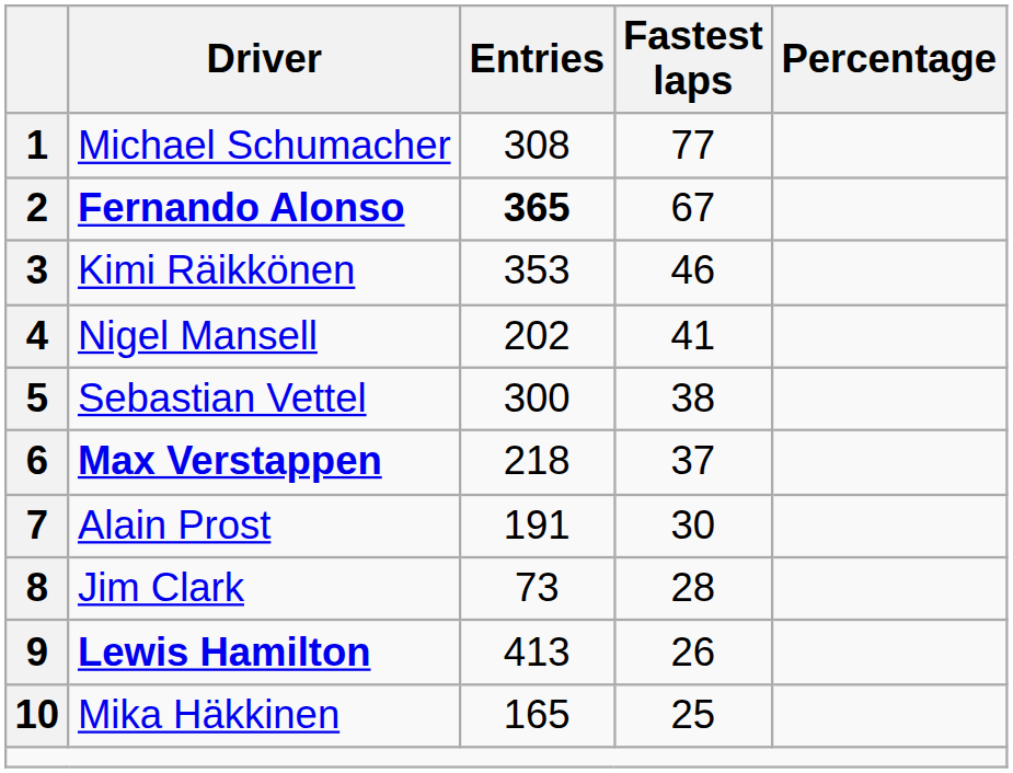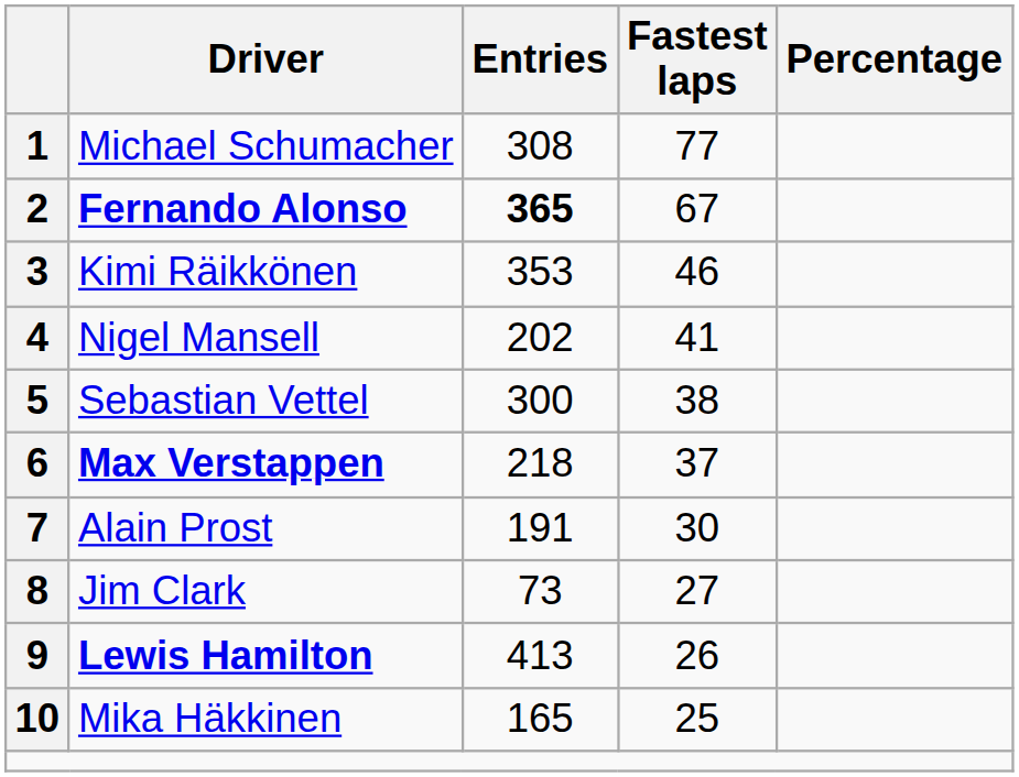 <table class="wikitable sortable" style="text-align:center">
 <tr>
 <th></th>
 <th>Driver</th>
 <th>Entries</th>
 <th>Fastest<br>laps</th>
 <th>Percentage</th>
 </tr>
 <tr>
 <th>1</th>
 <td align=left> <a href='#'>Michael Schumacher</a></td>
 <td>308</td>
 <td>77</td>
 <td></td>
 </tr>
 <tr>
 <th>2</th>
 <td align=left> <strong><a href='#'>Fernando Alonso</a></strong></td>
 <td><strong>365</strong></td>
 <td>67</td>
 <td></td>
 </tr>
 <tr>
 <th>3</th>
 <td align=left> <a href='#'>Kimi Räikkönen</a></td>
 <td>353</td>
 <td>46</td>
 <td></td>
 </tr>
 <tr>
 <th>4</th>
 <td align=left> <a href='#'>Nigel Mansell</a></td>
 <td>202</td>
 <td>41</td>
 <td></td>
 </tr>
 <tr>
 <th>5</th>
 <td align=left> <a href='#'>Sebastian Vettel</a></td>
 <td>300</td>
 <td>38</td>
 <td></td>
 </tr>
 <tr>
 <th>6</th>
 <td align=left> <strong><a href='#'>Max Verstappen</a></strong></td>
 <td>218</td>
 <td>37</td>
 <td></td>
 </tr>
 <tr>
 <th>7</th>
 <td align=left> <a href='#'>Alain Prost</a></td>
 <td>191</td>
 <td>30</td>
 <td></td>
 </tr>
 <tr>
 <th>8</th>
 <td align=left> <a href='#'>Jim Clark</a></td>
 <td>73</td>
-<td>28</td>
+<td>27</td>
 <td></td>
 </tr>
 <tr>
 <th>9</th>
 <td align=left> <strong><a href='#'>Lewis Hamilton</a></strong></td>
 <td>413</td>
 <td>26</td>
 <td></td>
 </tr>
 <tr>
 <th>10</th>
 <td align=left> <a href='#'>Mika Häkkinen</a></td>
 <td>165</td>
 <td>25</td>
 <td></td>
 </tr>
 <tr>
 <td colspan=5></td>
 </tr>
 </table>
